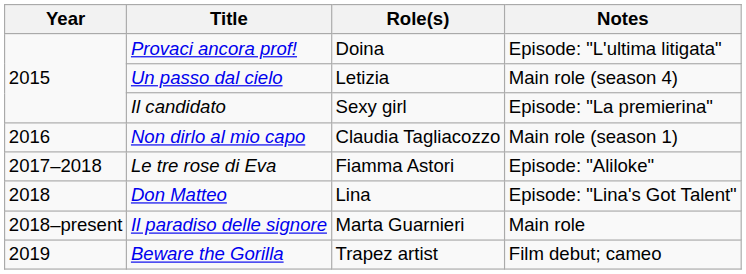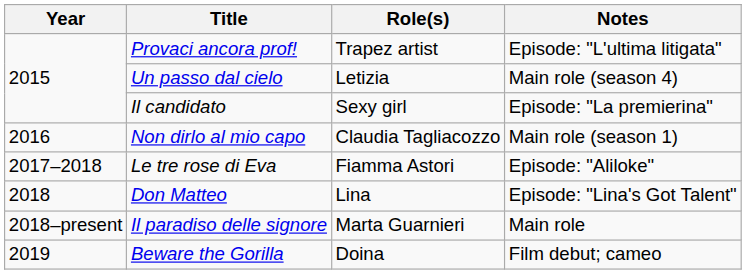 <table class="wikitable plainrowheaders sortable">
 <tr>
 <th scope="col">Year</th>
 <th scope="col">Title</th>
 <th scope="col">Role(s)</th>
 <th scope="col" class="unsortable">Notes</th>
 </tr>
 <tr>
 <td rowspan="3">2015</td>
 <td><em><a href='#'>Provaci ancora prof!</a></em></td>
-<td>Doina</td>
+<td>Trapez artist</td>
 <td>Episode: "L'ultima litigata"</td>
 </tr>
 <tr>
 <td><em><a href='#'>Un passo dal cielo</a></em></td>
 <td>Letizia</td>
 <td>Main role (season 4)</td>
 </tr>
 <tr>
 <td><em>Il candidato</em></td>
 <td>Sexy girl</td>
 <td>Episode: "La premierina"</td>
 </tr>
 <tr>
 <td>2016</td>
 <td><em><a href='#'>Non dirlo al mio capo</a></em></td>
 <td>Claudia Tagliacozzo</td>
 <td>Main role (season 1)</td>
 </tr>
 <tr>
 <td>2017–2018</td>
 <td><em>Le tre rose di Eva</em></td>
 <td>Fiamma Astori</td>
 <td>Episode: "Aliloke"</td>
 </tr>
 <tr>
 <td>2018</td>
 <td><em><a href='#'>Don Matteo</a></em></td>
 <td>Lina</td>
 <td>Episode: "Lina's Got Talent"</td>
 </tr>
 <tr>
 <td>2018–present</td>
 <td><em><a href='#'>Il paradiso delle signore</a></em></td>
 <td>Marta Guarnieri</td>
 <td>Main role</td>
 </tr>
 <tr>
 <td>2019</td>
 <td><em><a href='#'>Beware the Gorilla</a></em></td>
-<td>Trapez artist</td>
+<td>Doina</td>
 <td>Film debut; cameo</td>
 </tr>
 </table>
